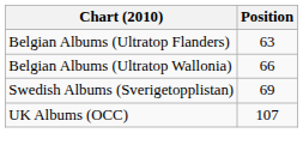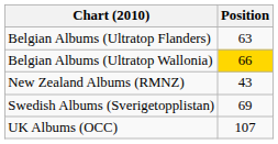 <table class="wikitable sortable">
 <tr>
 <th scope="col">Chart (2010)</th>
 <th scope="col">Position</th>
 </tr>
 <tr>
 <td>Belgian Albums (Ultratop Flanders)</td>
 <td style="text-align:center;">63</td>
 </tr>
 <tr>
 <td>Belgian Albums (Ultratop Wallonia)</td>
-<td style="text-align:center;">66</td>
+<td style="background: gold; text-align:center;">66</td>
+</tr>
+<tr>
+<td>New Zealand Albums (RMNZ)</td>
+<td style="text-align:center;">43</td>
 </tr>
 <tr>
 <td>Swedish Albums (Sverigetopplistan)</td>
 <td style="text-align:center;">69</td>
 </tr>
 <tr>
 <td>UK Albums (OCC)</td>
 <td style="text-align:center;">107</td>
 </tr>
 </table>
